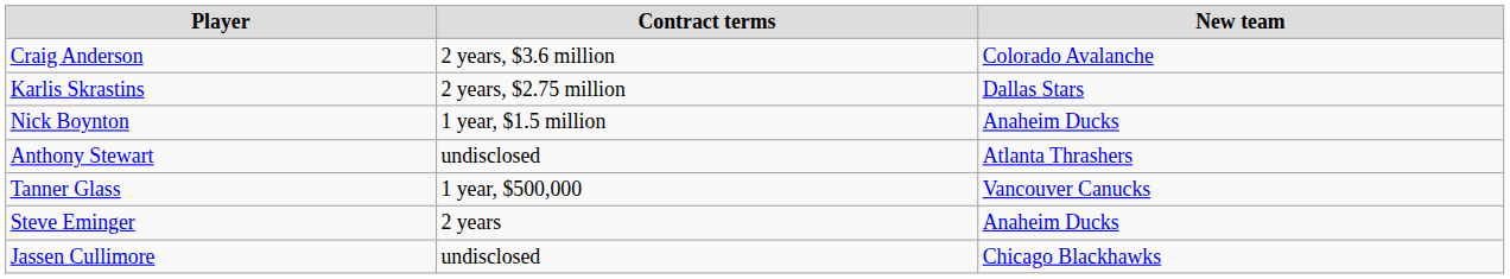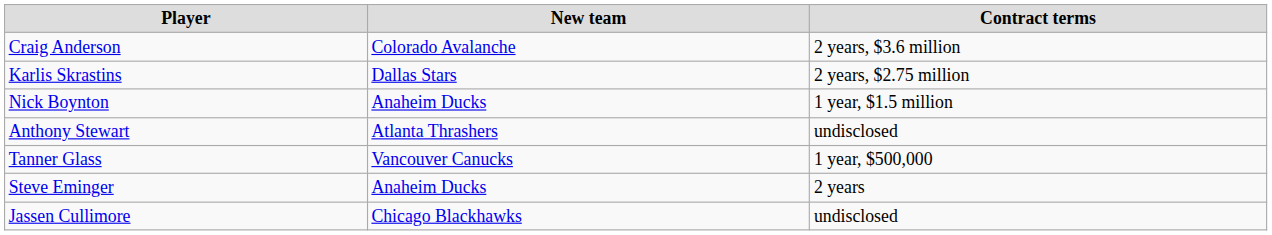 <table class="wikitable" width=90%>
 <tr align="center"  bgcolor="#dddddd">
 <td><strong>Player</strong></td>
+<td><strong>New team</strong></td>
 <td><strong>Contract terms</strong></td>
-<td><strong>New team</strong></td>
 </tr>
 <tr>
 <td><a href='#'>Craig Anderson</a></td>
+<td><a href='#'>Colorado Avalanche</a></td>
 <td>2 years, $3.6 million</td>
-<td><a href='#'>Colorado Avalanche</a></td>
 </tr>
 <tr>
 <td><a href='#'>Karlis Skrastins</a></td>
+<td><a href='#'>Dallas Stars</a></td>
 <td>2 years, $2.75 million</td>
-<td><a href='#'>Dallas Stars</a></td>
 </tr>
 <tr>
 <td><a href='#'>Nick Boynton</a></td>
+<td><a href='#'>Anaheim Ducks</a></td>
 <td>1 year, $1.5 million</td>
-<td><a href='#'>Anaheim Ducks</a></td>
 </tr>
 <tr>
 <td><a href='#'>Anthony Stewart</a></td>
+<td><a href='#'>Atlanta Thrashers</a></td>
 <td>undisclosed</td>
-<td><a href='#'>Atlanta Thrashers</a></td>
 </tr>
 <tr>
 <td><a href='#'>Tanner Glass</a></td>
+<td><a href='#'>Vancouver Canucks</a></td>
 <td>1 year, $500,000</td>
-<td><a href='#'>Vancouver Canucks</a></td>
 </tr>
 <tr>
 <td><a href='#'>Steve Eminger</a></td>
+<td><a href='#'>Anaheim Ducks</a></td>
 <td>2 years</td>
-<td><a href='#'>Anaheim Ducks</a></td>
 </tr>
 <tr>
 <td><a href='#'>Jassen Cullimore</a></td>
+<td><a href='#'>Chicago Blackhawks</a></td>
 <td>undisclosed</td>
-<td><a href='#'>Chicago Blackhawks</a></td>
 </tr>
 </table>
